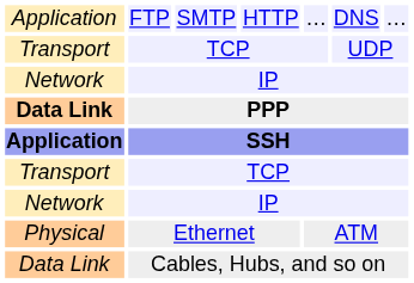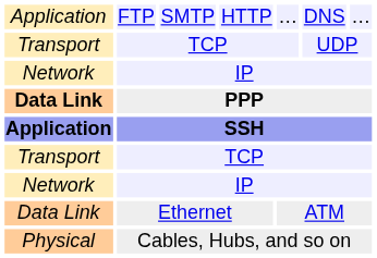 <table border="0" cellspacing="3" style="float:right; text-align:center; padding-left:15px">
 <tr ---->
 <td bgcolor="#FFEEBB"><em>Application</em></td>
 <td bgcolor="#EEEEFF"><a href='#'>FTP</a></td>
 <td bgcolor="#EEEEFF"><a href='#'>SMTP</a></td>
 <td bgcolor="#EEEEFF"><a href='#'>HTTP</a></td>
 <td bgcolor="#EEEEFF">…</td>
 <td bgcolor="#EEEEFF"><a href='#'>DNS</a></td>
 <td bgcolor="#EEEEFF">…</td>
 </tr>
 <tr ---->
 <td bgcolor="#FFEEBB"><em>Transport</em></td>
 <td colspan=4 bgcolor="#EEEEFF"><a href='#'>TCP</a></td>
 <td colspan=2 bgcolor="#EEEEFF"><a href='#'>UDP</a></td>
 </tr>
 <tr ---->
 <td rowspan=1 bgcolor="#FFEEBB"><em>Network</em></td>
 <td colspan=6 bgcolor="#EEEEFF"><a href='#'>IP</a></td>
 </tr>
 <tr ---->
 <td rowspan=1 bgcolor="#FFCC99"><strong>Data Link</strong></td>
 <td colspan=6 bgcolor="#EEEEEE"><strong>PPP</strong></td>
 </tr>
 <tr ---->
 <td colspan=1 bgcolor="#999ff"><strong>Application</strong></td>
 <td colspan=6 bgcolor="#999ff"><strong>SSH</strong></td>
 </tr>
 <tr ---->
 <td colspan=1 bgcolor="#FFEEBB"><em>Transport</em></td>
 <td colspan=6 bgcolor="#EEEEFF"><a href='#'>TCP</a></td>
 </tr>
 <tr ---->
 <td rowspan=1 bgcolor="#FFEEBB"><em>Network</em></td>
 <td colspan=6 bgcolor="#EEEEFF"><a href='#'>IP</a></td>
 </tr>
 <tr ---->
-<td rowspan=1 bgcolor="#FFCC99"><em>Physical</em></td>
+<td rowspan=1 bgcolor="#FFCC99"><em>Data Link</em></td>
 <td colspan=3 bgcolor="#EEEEEE"><a href='#'>Ethernet</a></td>
 <td colspan=3 bgcolor="#EEEEEE"><a href='#'>ATM</a></td>
 </tr>
 <tr ---->
-<td rowspan=1 bgcolor="#FFCC99"><em>Data Link</em></td>
+<td rowspan=1 bgcolor="#FFCC99"><em>Physical</em></td>
 <td colspan=6 bgcolor="#EEEEEE">Cables, Hubs, and so on</td>
 </tr>
 </table>
